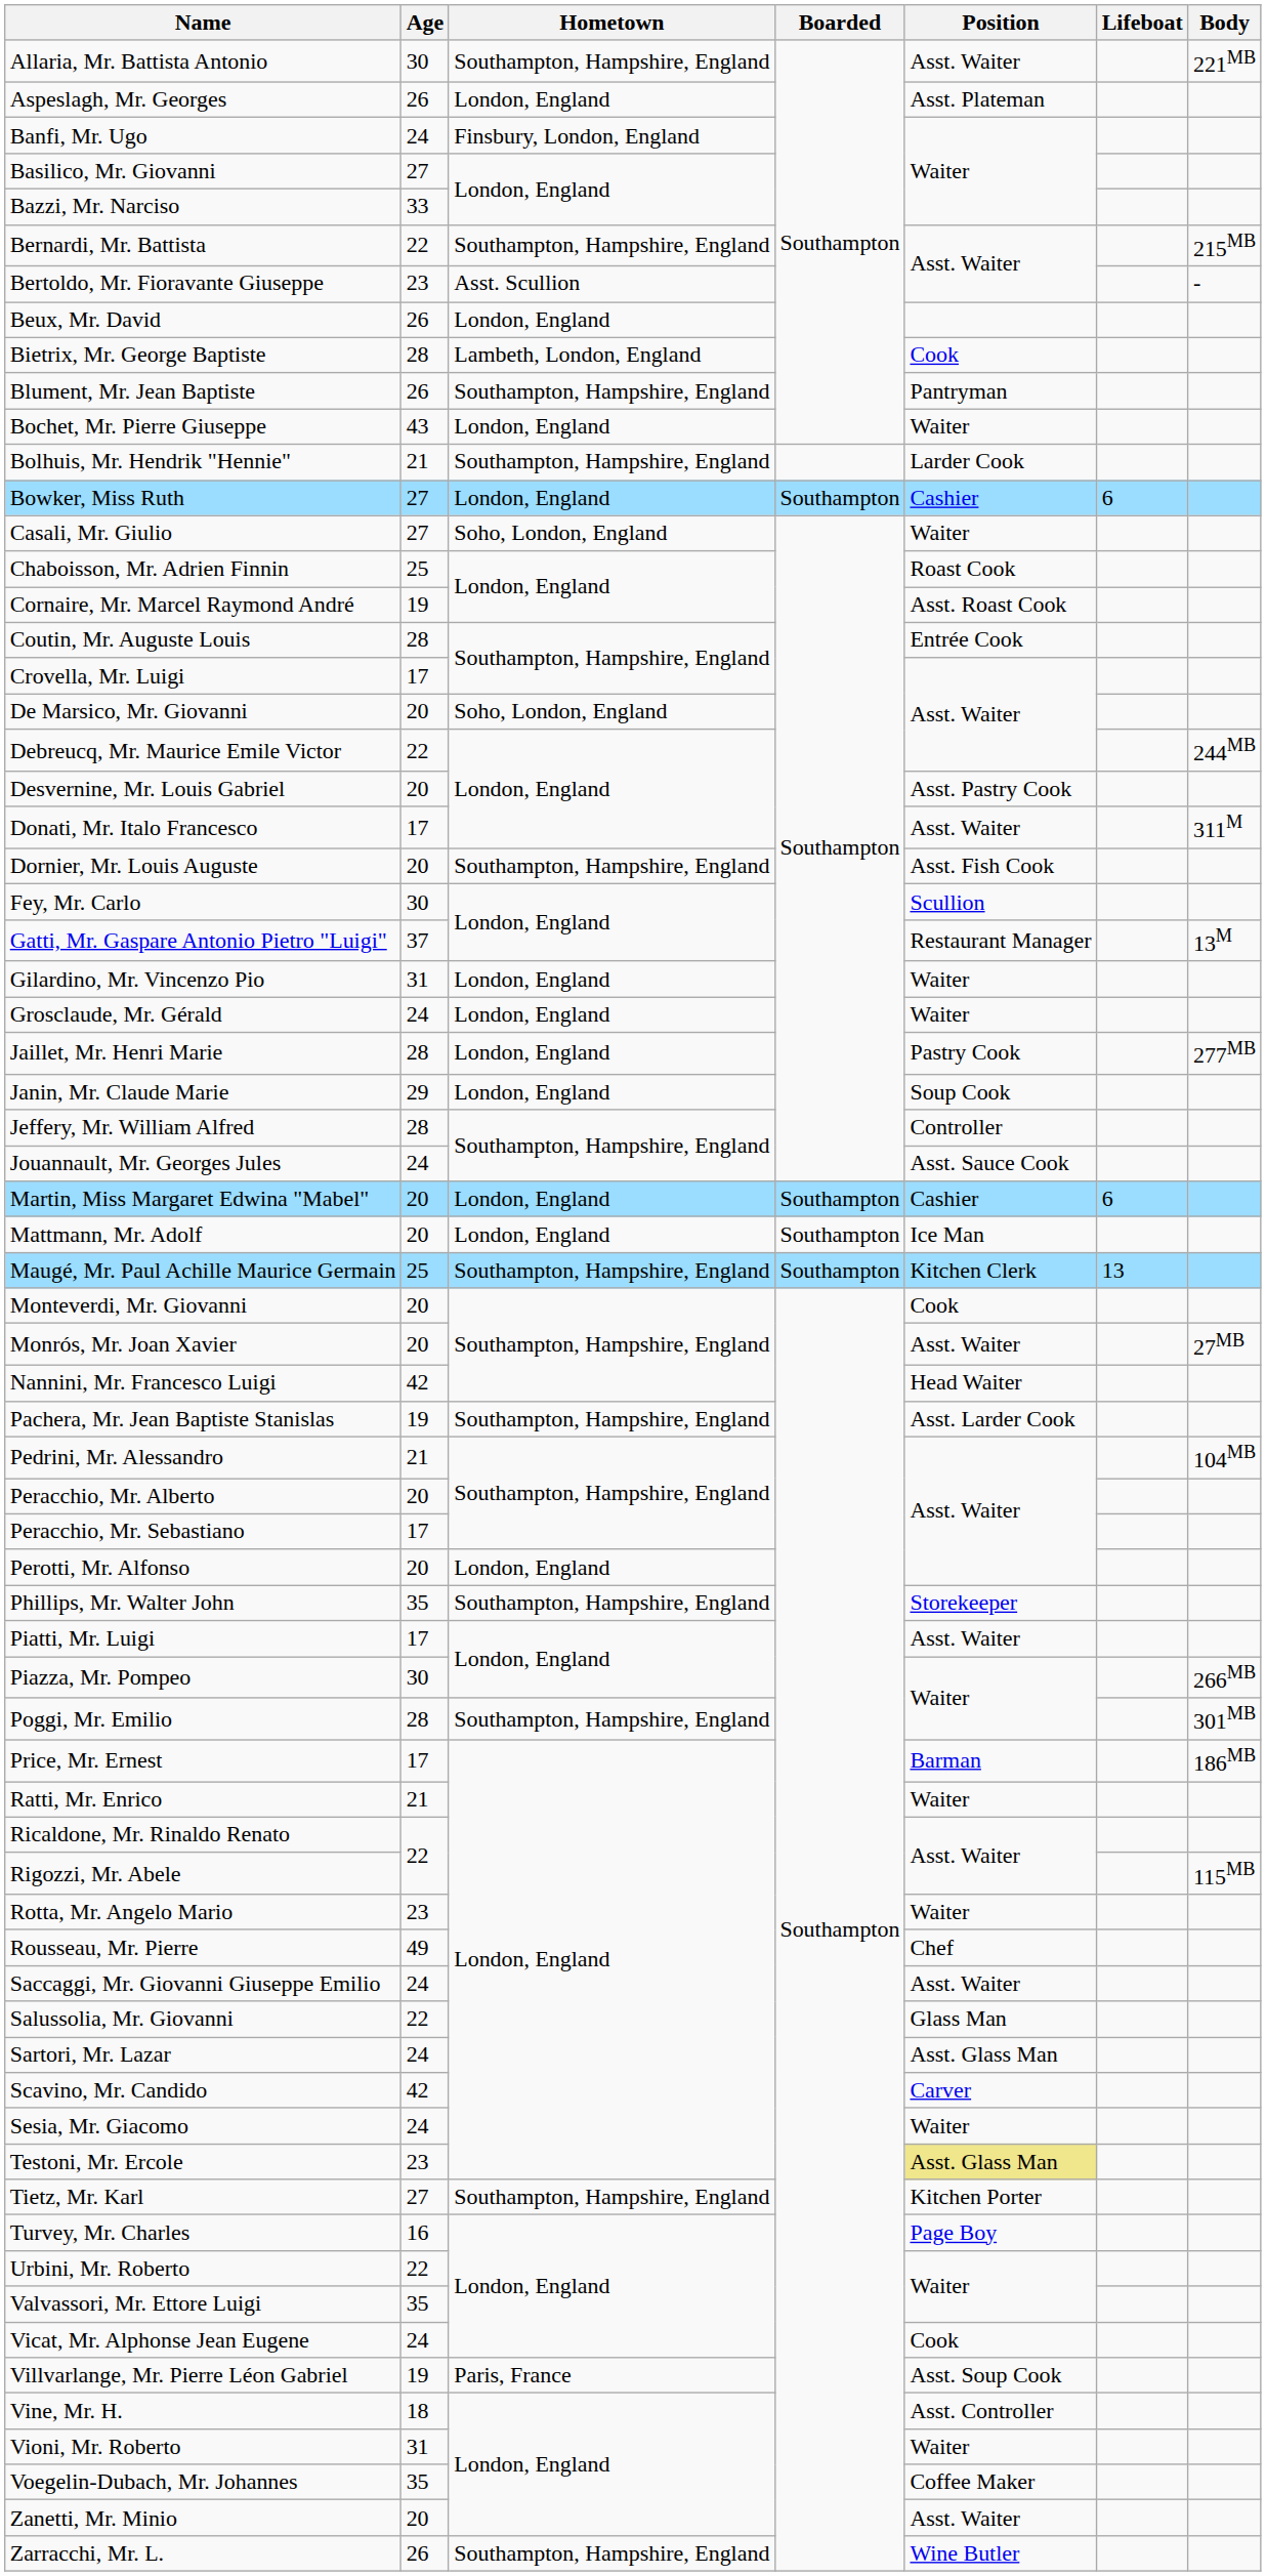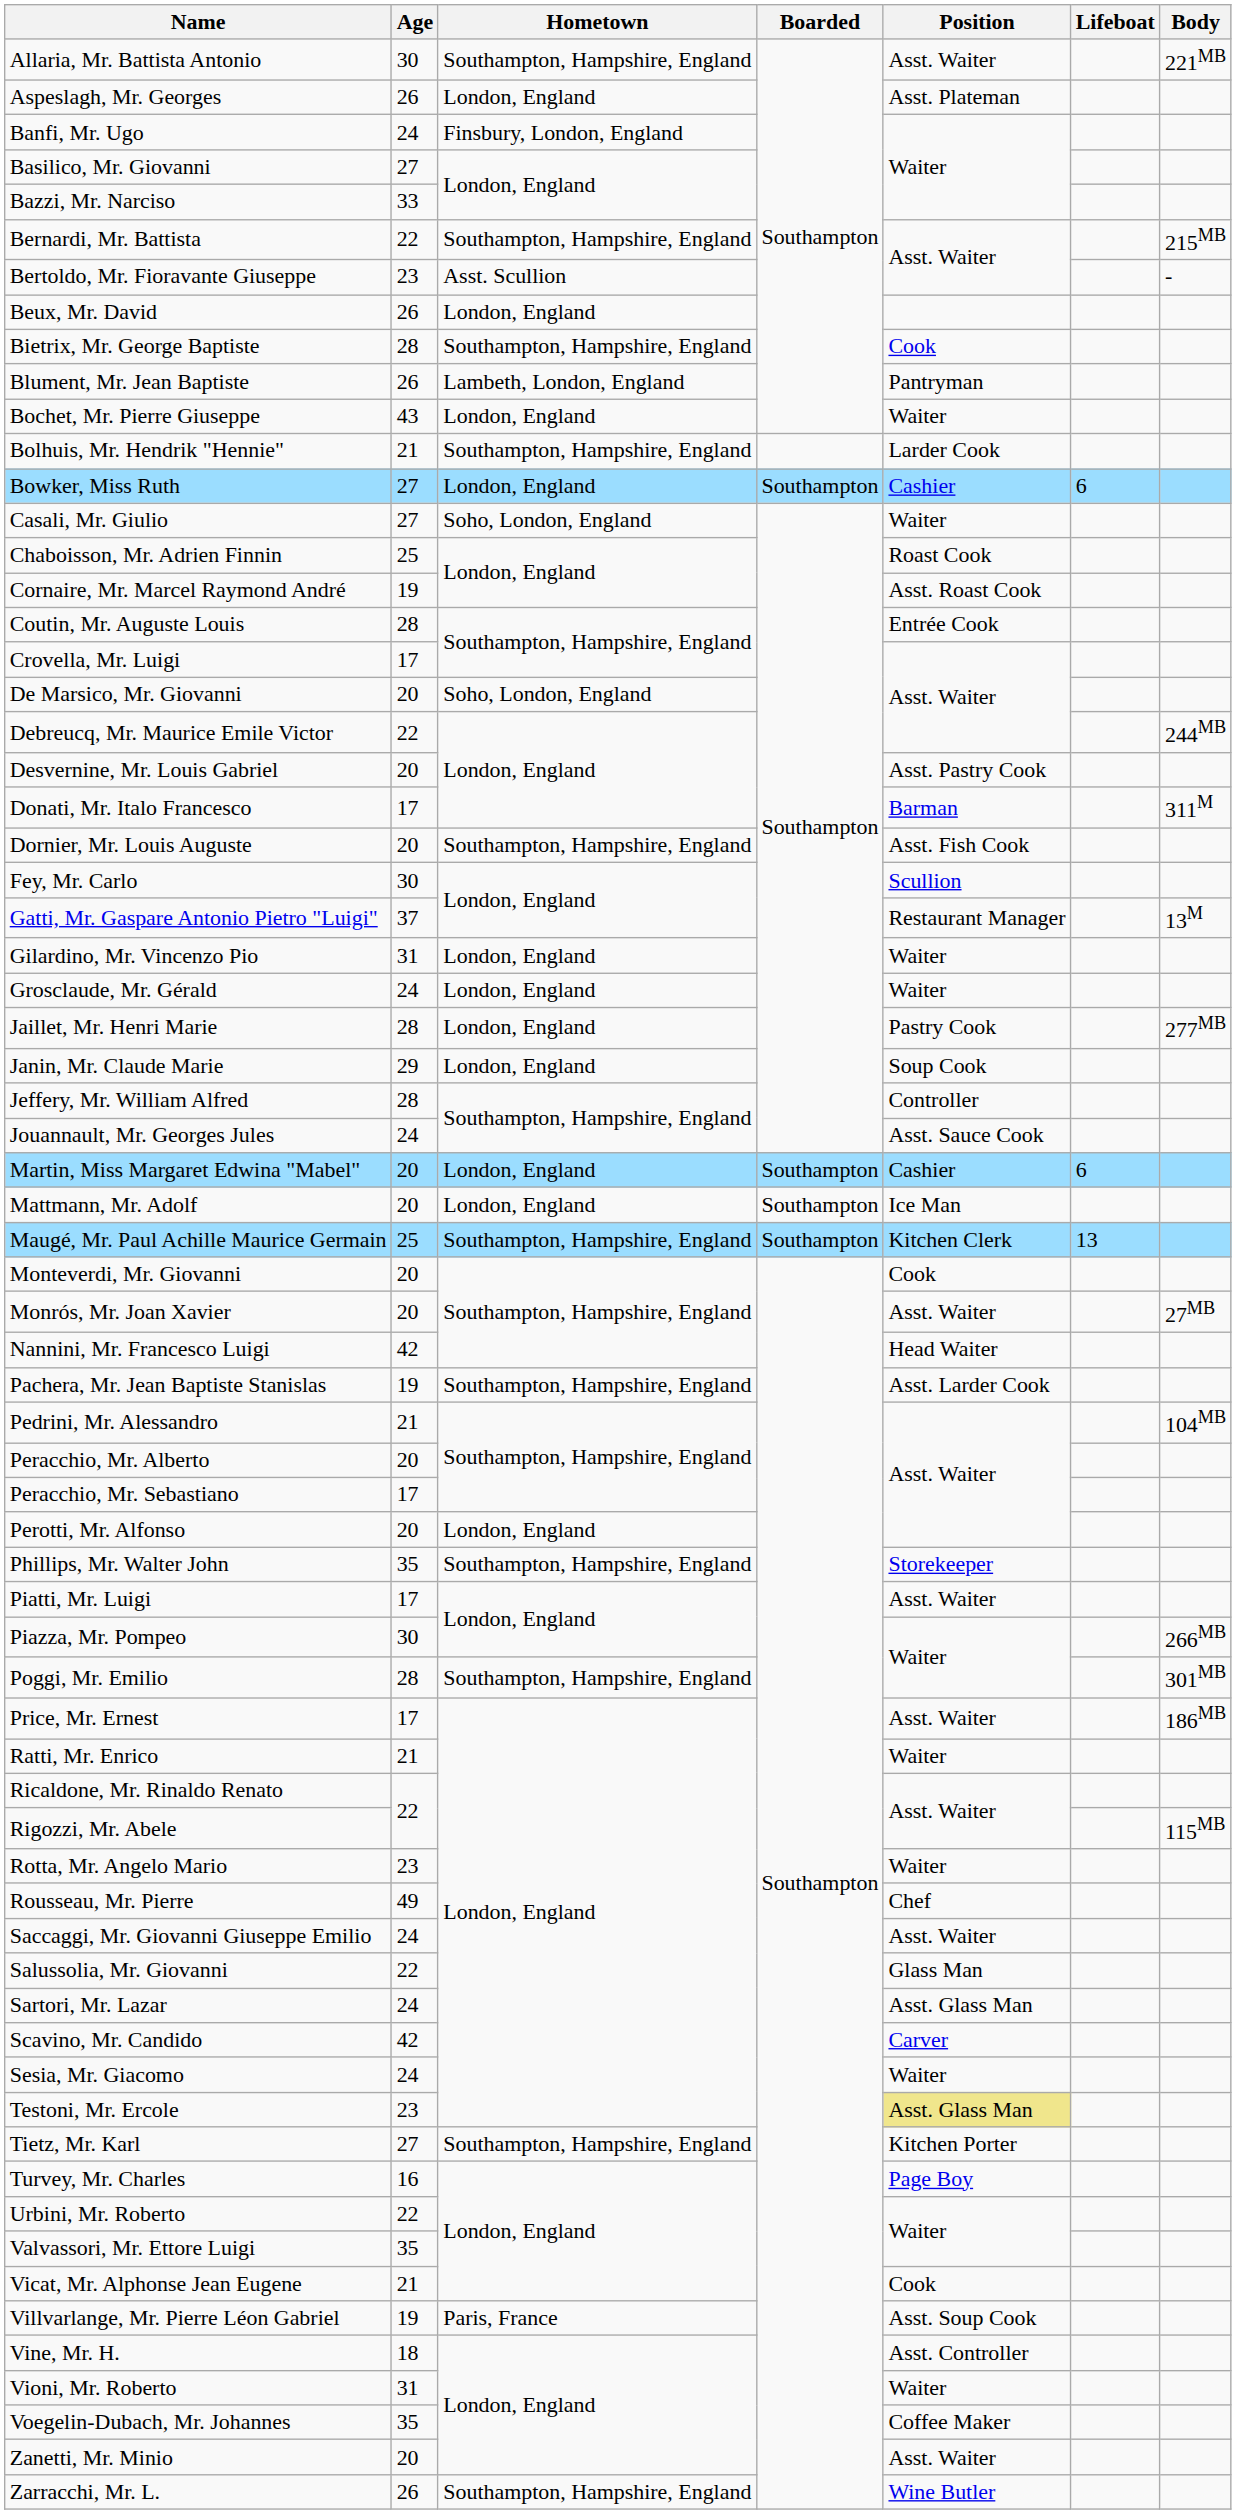 <table class="sortable wikitable">
 <tr>
 <th>Name</th>
 <th>Age</th>
 <th>Hometown</th>
 <th>Boarded</th>
 <th>Position</th>
 <th>Lifeboat</th>
 <th>Body</th>
 </tr>
 <tr>
 <td>Allaria, Mr. Battista Antonio</td>
 <td>30</td>
 <td>Southampton, Hampshire, England</td>
 <td rowspan="11">Southampton</td>
 <td>Asst. Waiter</td>
 <td></td>
 <td>221<sup>MB</sup></td>
 </tr>
 <tr>
 <td>Aspeslagh, Mr. Georges</td>
 <td>26</td>
 <td>London, England</td>
 <td>Asst. Plateman</td>
 <td></td>
 <td></td>
 </tr>
 <tr>
 <td>Banfi, Mr. Ugo</td>
 <td>24</td>
 <td>Finsbury, London, England</td>
 <td rowspan="3">Waiter</td>
 <td></td>
 <td></td>
 </tr>
 <tr>
 <td>Basilico, Mr. Giovanni</td>
 <td>27</td>
 <td rowspan="2">London, England</td>
 <td></td>
 <td></td>
 </tr>
 <tr>
 <td>Bazzi, Mr. Narciso</td>
 <td>33</td>
 <td></td>
 <td></td>
 </tr>
 <tr>
 <td>Bernardi, Mr. Battista</td>
 <td>22</td>
 <td>Southampton, Hampshire, England</td>
 <td rowspan="2">Asst. Waiter</td>
 <td></td>
 <td>215<sup>MB</sup></td>
 </tr>
 <tr>
 <td>Bertoldo, Mr. Fioravante Giuseppe</td>
 <td>23</td>
 <td>Asst. Scullion</td>
 <td></td>
 <td>-</td>
 </tr>
 <tr>
 <td>Beux, Mr. David</td>
 <td>26</td>
 <td>London, England</td>
 <td></td>
 <td></td>
 <td></td>
 </tr>
 <tr>
 <td>Bietrix, Mr. George Baptiste</td>
 <td>28</td>
-<td>Lambeth, London, England</td>
+<td>Southampton, Hampshire, England</td>
 <td><a href='#'>Cook</a></td>
 <td></td>
 <td></td>
 </tr>
 <tr>
 <td>Blument, Mr. Jean Baptiste</td>
 <td>26</td>
-<td>Southampton, Hampshire, England</td>
+<td>Lambeth, London, England</td>
 <td>Pantryman</td>
 <td></td>
 <td></td>
 </tr>
 <tr>
 <td>Bochet, Mr. Pierre Giuseppe</td>
 <td>43</td>
 <td>London, England</td>
 <td>Waiter</td>
 <td></td>
 <td></td>
 </tr>
 <tr>
 <td>Bolhuis, Mr. Hendrik "Hennie"</td>
 <td>21</td>
 <td>Southampton, Hampshire, England</td>
 <td></td>
 <td>Larder Cook</td>
 <td></td>
 <td></td>
 </tr>
 <tr style="background:#9bddff;">
 <td>Bowker, Miss Ruth</td>
 <td>27</td>
 <td>London, England</td>
 <td>Southampton</td>
 <td><a href='#'>Cashier</a></td>
 <td>6</td>
 <td></td>
 </tr>
 <tr>
 <td>Casali, Mr. Giulio</td>
 <td>27</td>
 <td>Soho, London, England</td>
 <td rowspan="18">Southampton</td>
 <td>Waiter</td>
 <td></td>
 <td></td>
 </tr>
 <tr>
 <td>Chaboisson, Mr. Adrien Finnin</td>
 <td>25</td>
 <td rowspan="2">London, England</td>
 <td>Roast Cook</td>
 <td></td>
 <td></td>
 </tr>
 <tr>
 <td>Cornaire, Mr.  Marcel Raymond André</td>
 <td>19</td>
 <td>Asst. Roast Cook</td>
 <td></td>
 <td></td>
 </tr>
 <tr>
 <td>Coutin, Mr. Auguste Louis</td>
 <td>28</td>
 <td rowspan="2">Southampton, Hampshire, England</td>
 <td>Entrée Cook</td>
 <td></td>
 <td></td>
 </tr>
 <tr>
 <td>Crovella, Mr. Luigi</td>
 <td>17</td>
 <td rowspan="3">Asst. Waiter</td>
 <td></td>
 <td></td>
 </tr>
 <tr>
 <td>De Marsico, Mr. Giovanni</td>
 <td>20</td>
 <td>Soho, London, England</td>
 <td></td>
 <td></td>
 </tr>
 <tr>
 <td>Debreucq, Mr. Maurice Emile Victor</td>
 <td>22</td>
 <td rowspan="3">London, England</td>
 <td></td>
 <td>244<sup>MB</sup></td>
 </tr>
 <tr>
 <td>Desvernine, Mr. Louis Gabriel</td>
 <td>20</td>
 <td>Asst. Pastry Cook</td>
 <td></td>
 <td></td>
 </tr>
 <tr>
 <td>Donati, Mr. Italo Francesco</td>
 <td>17</td>
-<td>Asst. Waiter</td>
+<td><a href='#'>Barman</a></td>
 <td></td>
 <td>311<sup>M</sup></td>
 </tr>
 <tr>
 <td>Dornier, Mr. Louis Auguste</td>
 <td>20</td>
 <td>Southampton, Hampshire, England</td>
 <td>Asst. Fish Cook</td>
 <td></td>
 <td></td>
 </tr>
 <tr>
 <td>Fey, Mr. Carlo</td>
 <td>30</td>
 <td rowspan="2">London, England</td>
 <td><a href='#'>Scullion</a></td>
 <td></td>
 <td></td>
 </tr>
 <tr>
 <td><a href='#'>Gatti, Mr. Gaspare Antonio Pietro "Luigi"</a></td>
 <td>37</td>
 <td>Restaurant Manager</td>
 <td></td>
 <td>13<sup>M</sup></td>
 </tr>
 <tr>
 <td>Gilardino, Mr. Vincenzo Pio</td>
 <td>31</td>
 <td>London, England</td>
 <td>Waiter</td>
 <td></td>
 <td></td>
 </tr>
 <tr>
 <td>Grosclaude, Mr. Gérald</td>
 <td>24</td>
 <td>London, England</td>
 <td>Waiter</td>
 <td></td>
 <td></td>
 </tr>
 <tr>
 <td>Jaillet, Mr. Henri Marie</td>
 <td>28</td>
 <td>London, England</td>
 <td>Pastry Cook</td>
 <td></td>
 <td>277<sup>MB</sup></td>
 </tr>
 <tr>
 <td>Janin, Mr. Claude Marie</td>
 <td>29</td>
 <td>London, England</td>
 <td>Soup Cook</td>
 <td></td>
 <td></td>
 </tr>
 <tr>
 <td>Jeffery, Mr. William Alfred</td>
 <td>28</td>
 <td rowspan="2">Southampton, Hampshire, England</td>
 <td>Controller</td>
 <td></td>
 <td></td>
 </tr>
 <tr>
 <td>Jouannault, Mr. Georges Jules</td>
 <td>24</td>
 <td>Asst. Sauce Cook</td>
 <td></td>
 <td></td>
 </tr>
 <tr style="background:#9bddff;">
 <td>Martin, Miss Margaret Edwina "Mabel"</td>
 <td>20</td>
 <td>London, England</td>
 <td>Southampton</td>
 <td>Cashier</td>
 <td>6</td>
 <td></td>
 </tr>
 <tr>
 <td>Mattmann, Mr. Adolf</td>
 <td>20</td>
 <td>London, England</td>
 <td>Southampton</td>
 <td>Ice Man</td>
 <td></td>
 <td></td>
 </tr>
 <tr style="background:#9bddff;">
 <td>Maugé, Mr. Paul Achille Maurice Germain</td>
 <td>25</td>
 <td>Southampton, Hampshire, England</td>
 <td>Southampton</td>
 <td>Kitchen Clerk</td>
 <td>13</td>
 <td></td>
 </tr>
 <tr>
 <td>Monteverdi, Mr. Giovanni</td>
 <td>20</td>
 <td rowspan="3">Southampton, Hampshire, England</td>
 <td rowspan="35">Southampton</td>
 <td>Cook</td>
 <td></td>
 <td></td>
 </tr>
 <tr>
 <td>Monrós, Mr. Joan Xavier</td>
 <td>20</td>
 <td>Asst. Waiter</td>
 <td></td>
 <td>27<sup>MB</sup></td>
 </tr>
 <tr>
 <td>Nannini, Mr. Francesco Luigi</td>
 <td>42</td>
 <td>Head Waiter</td>
 <td></td>
 <td></td>
 </tr>
 <tr>
 <td>Pachera, Mr. Jean Baptiste Stanislas</td>
 <td>19</td>
 <td>Southampton, Hampshire, England</td>
 <td>Asst. Larder Cook</td>
 <td></td>
 <td></td>
 </tr>
 <tr>
 <td>Pedrini, Mr. Alessandro</td>
 <td>21</td>
 <td rowspan="3">Southampton, Hampshire, England</td>
 <td rowspan="4">Asst. Waiter</td>
 <td></td>
 <td>104<sup>MB</sup></td>
 </tr>
 <tr>
 <td>Peracchio, Mr. Alberto</td>
 <td>20</td>
 <td></td>
 <td></td>
 </tr>
 <tr>
 <td>Peracchio, Mr. Sebastiano</td>
 <td>17</td>
 <td></td>
 <td></td>
 </tr>
 <tr>
 <td>Perotti, Mr. Alfonso</td>
 <td>20</td>
 <td>London, England</td>
 <td></td>
 <td></td>
 </tr>
 <tr>
 <td>Phillips, Mr. Walter John</td>
 <td>35</td>
 <td>Southampton, Hampshire, England</td>
 <td><a href='#'>Storekeeper</a></td>
 <td></td>
 <td></td>
 </tr>
 <tr>
 <td>Piatti, Mr. Luigi</td>
 <td>17</td>
 <td rowspan="2">London, England</td>
 <td>Asst. Waiter</td>
 <td></td>
 <td></td>
 </tr>
 <tr>
 <td>Piazza, Mr. Pompeo</td>
 <td>30</td>
 <td rowspan="2">Waiter</td>
 <td></td>
 <td>266<sup>MB</sup></td>
 </tr>
 <tr>
 <td>Poggi, Mr. Emilio</td>
 <td>28</td>
 <td>Southampton, Hampshire, England</td>
 <td></td>
 <td>301<sup>MB</sup></td>
 </tr>
 <tr>
 <td>Price, Mr. Ernest</td>
 <td>17</td>
 <td rowspan="12">London, England</td>
-<td><a href='#'>Barman</a></td>
+<td>Asst. Waiter</td>
 <td></td>
 <td>186<sup>MB</sup></td>
 </tr>
 <tr>
 <td>Ratti, Mr. Enrico</td>
 <td>21</td>
 <td>Waiter</td>
 <td></td>
 <td></td>
 </tr>
 <tr>
 <td>Ricaldone, Mr. Rinaldo Renato</td>
 <td rowspan="2">22</td>
 <td rowspan="2">Asst. Waiter</td>
 <td></td>
 <td></td>
 </tr>
 <tr>
 <td>Rigozzi, Mr. Abele</td>
 <td></td>
 <td>115<sup>MB</sup></td>
 </tr>
 <tr>
 <td>Rotta, Mr. Angelo Mario</td>
 <td>23</td>
 <td>Waiter</td>
 <td></td>
 <td></td>
 </tr>
 <tr>
 <td>Rousseau, Mr. Pierre</td>
 <td>49</td>
 <td>Chef</td>
 <td></td>
 <td></td>
 </tr>
 <tr>
 <td>Saccaggi, Mr. Giovanni Giuseppe Emilio</td>
 <td>24</td>
 <td>Asst. Waiter</td>
 <td></td>
 <td></td>
 </tr>
 <tr>
 <td>Salussolia, Mr. Giovanni</td>
 <td>22</td>
 <td>Glass Man</td>
 <td></td>
 <td></td>
 </tr>
 <tr>
 <td>Sartori, Mr. Lazar</td>
 <td>24</td>
 <td>Asst. Glass Man</td>
 <td></td>
 <td></td>
 </tr>
 <tr>
 <td>Scavino, Mr. Candido</td>
 <td>42</td>
 <td><a href='#'>Carver</a></td>
 <td></td>
 <td></td>
 </tr>
 <tr>
 <td>Sesia, Mr. Giacomo</td>
 <td>24</td>
 <td>Waiter</td>
 <td></td>
 <td></td>
 </tr>
 <tr>
 <td>Testoni, Mr. Ercole</td>
 <td>23</td>
 <td style="background: khaki;">Asst. Glass Man</td>
 <td></td>
 <td></td>
 </tr>
 <tr>
 <td>Tietz, Mr. Karl</td>
 <td>27</td>
 <td>Southampton, Hampshire, England</td>
 <td>Kitchen Porter</td>
 <td></td>
 <td></td>
 </tr>
 <tr>
 <td>Turvey, Mr. Charles</td>
 <td>16</td>
 <td rowspan="4">London, England</td>
 <td><a href='#'>Page Boy</a></td>
 <td></td>
 <td></td>
 </tr>
 <tr>
 <td>Urbini, Mr. Roberto</td>
 <td>22</td>
 <td rowspan="2">Waiter</td>
 <td></td>
 <td></td>
 </tr>
 <tr>
 <td>Valvassori, Mr. Ettore Luigi</td>
 <td>35</td>
 <td></td>
 <td></td>
 </tr>
 <tr>
 <td>Vicat, Mr. Alphonse Jean Eugene</td>
-<td>24</td>
+<td>21</td>
 <td>Cook</td>
 <td></td>
 <td></td>
 </tr>
 <tr>
 <td>Villvarlange, Mr. Pierre Léon Gabriel</td>
 <td>19</td>
 <td>Paris, France</td>
 <td>Asst. Soup Cook</td>
 <td></td>
 <td></td>
 </tr>
 <tr>
 <td>Vine, Mr. H.</td>
 <td>18</td>
 <td rowspan="4">London, England</td>
 <td>Asst. Controller</td>
 <td></td>
 <td></td>
 </tr>
 <tr>
 <td>Vioni, Mr. Roberto</td>
 <td>31</td>
 <td>Waiter</td>
 <td></td>
 <td></td>
 </tr>
 <tr>
 <td>Voegelin-Dubach, Mr. Johannes</td>
 <td>35</td>
 <td>Coffee Maker</td>
 <td></td>
 <td></td>
 </tr>
 <tr>
 <td>Zanetti, Mr. Minio</td>
 <td>20</td>
 <td>Asst. Waiter</td>
 <td></td>
 <td></td>
 </tr>
 <tr>
 <td>Zarracchi, Mr. L.</td>
 <td>26</td>
 <td>Southampton, Hampshire, England</td>
 <td><a href='#'>Wine Butler</a></td>
 <td></td>
 <td></td>
 </tr>
 </table>
